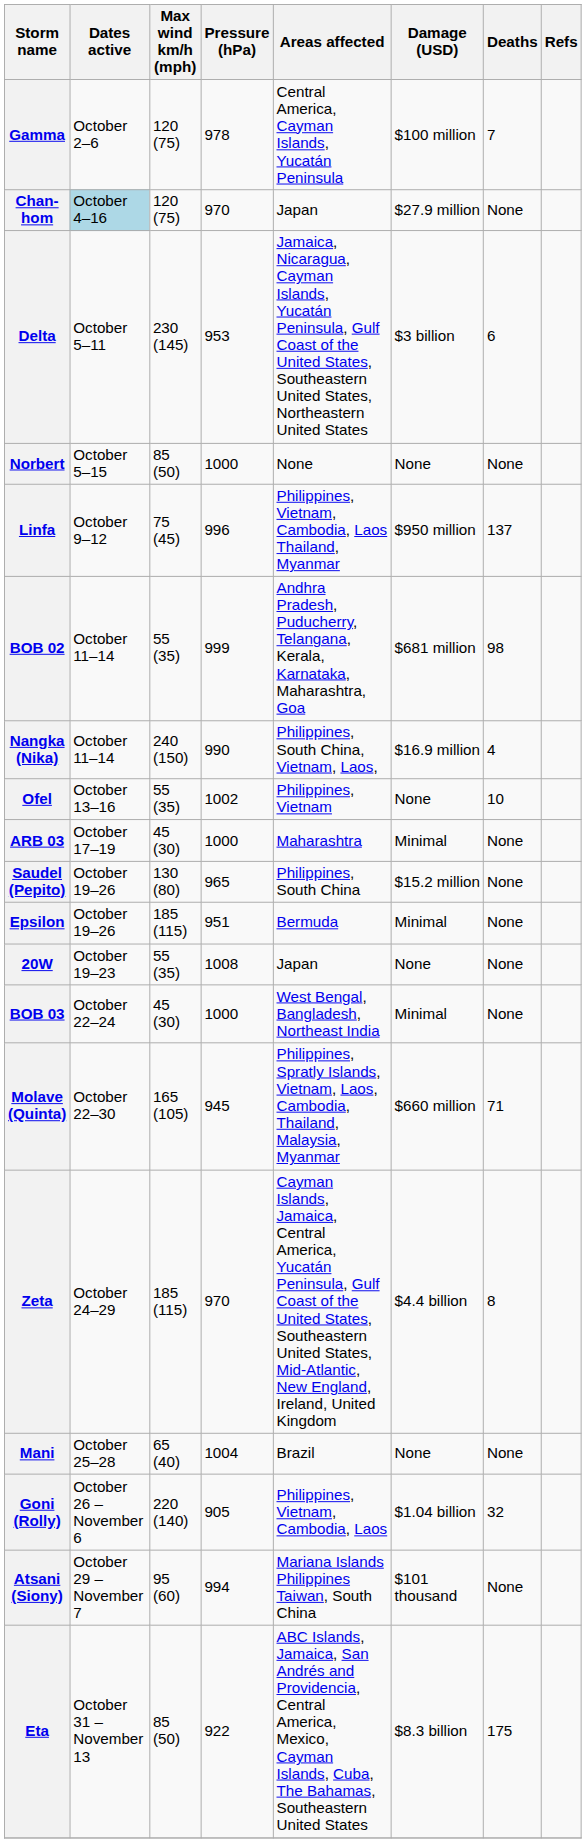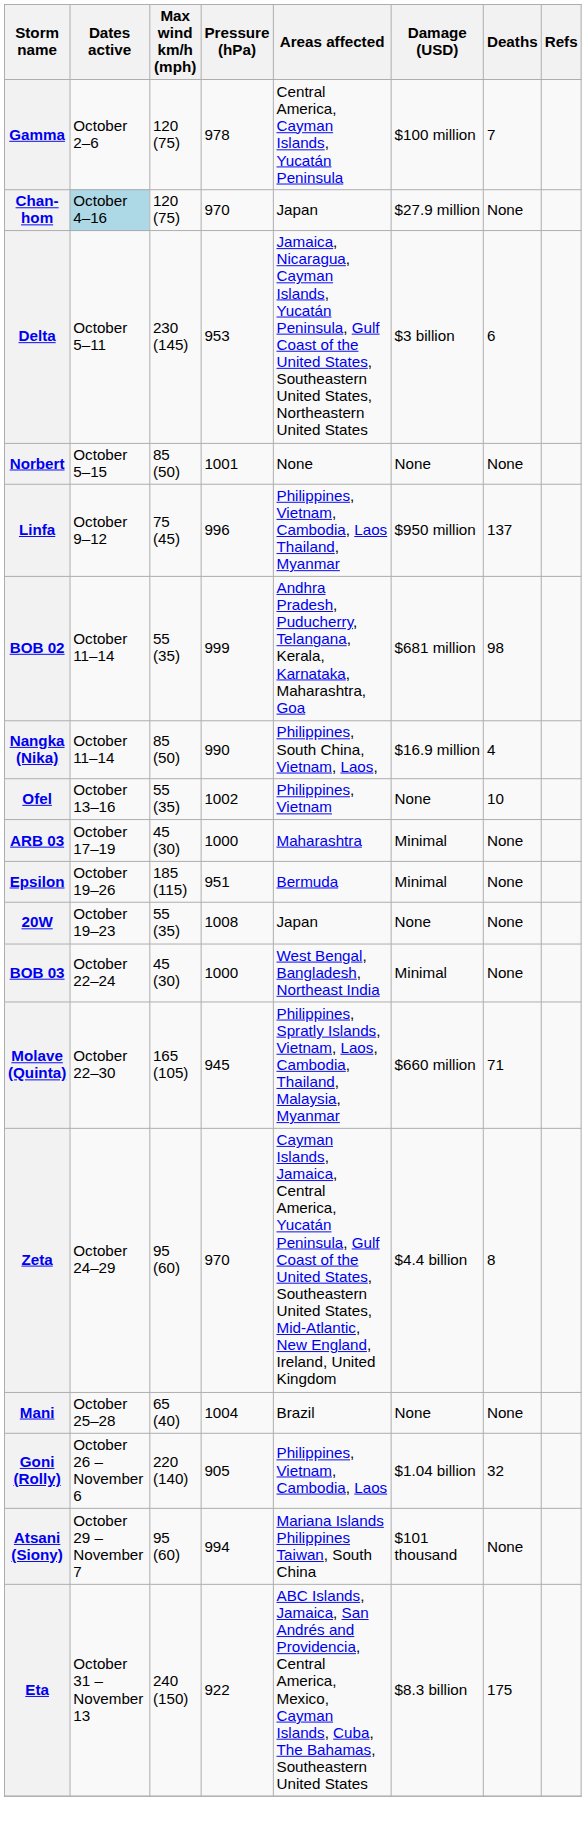 <table class="wikitable sortable">
 <tr>
 <th width="5%">Storm name</th>
 <th width="15%">Dates active</th>
 <th width="10%">Max wind<br>km/h (mph)</th>
 <th width="5%">Pressure<br>(hPa)</th>
 <th width="30%">Areas affected</th>
 <th width="10%">Damage<br>(USD)</th>
 <th width="5%">Deaths</th>
 <th width="5%">Refs</th>
 </tr>
 <tr>
 <th><a href='#'>Gamma</a></th>
 <td>October 2–6</td>
 <td>120 (75)</td>
 <td>978</td>
 <td>Central America, <a href='#'>Cayman Islands</a>, <a href='#'>Yucatán Peninsula</a></td>
 <td>$100 million</td>
 <td>7</td>
 <td></td>
 </tr>
 <tr>
 <th><a href='#'>Chan-hom</a></th>
 <td style="background: lightblue;">October 4–16</td>
 <td>120 (75)</td>
 <td>970</td>
 <td>Japan</td>
 <td>$27.9 million</td>
 <td>None</td>
 <td></td>
 </tr>
 <tr>
 <th><a href='#'>Delta</a></th>
 <td>October 5–11</td>
 <td>230 (145)</td>
 <td>953</td>
 <td><a href='#'>Jamaica</a>, <a href='#'>Nicaragua</a>, <a href='#'>Cayman Islands</a>, <a href='#'>Yucatán Peninsula</a>, <a href='#'>Gulf Coast of the United States</a>, Southeastern United States, Northeastern United States</td>
 <td>$3 billion</td>
 <td>6</td>
 <td></td>
 </tr>
 <tr>
 <th><a href='#'>Norbert</a></th>
 <td>October 5–15</td>
 <td>85 (50)</td>
-<td>1000</td>
+<td>1001</td>
 <td>None</td>
 <td>None</td>
 <td>None</td>
 <td></td>
 </tr>
 <tr>
 <th><a href='#'>Linfa</a></th>
 <td>October 9–12</td>
 <td>75 (45)</td>
 <td>996</td>
 <td><a href='#'>Philippines</a>, <a href='#'>Vietnam</a>, <a href='#'>Cambodia</a>, <a href='#'>Laos</a> <a href='#'>Thailand</a>, <a href='#'>Myanmar</a></td>
 <td>$950 million</td>
 <td>137</td>
 <td></td>
 </tr>
 <tr>
 <th><a href='#'>BOB 02</a></th>
 <td>October 11–14</td>
 <td>55 (35)</td>
 <td>999</td>
 <td><a href='#'>Andhra Pradesh</a>, <a href='#'>Puducherry</a>, <a href='#'>Telangana</a>, Kerala, <a href='#'>Karnataka</a>, Maharashtra, <a href='#'>Goa</a></td>
 <td>$681 million</td>
 <td>98</td>
 <td></td>
 </tr>
 <tr>
 <th><a href='#'>Nangka (Nika)</a></th>
 <td>October 11–14</td>
-<td>240 (150)</td>
+<td>85 (50)</td>
 <td>990</td>
 <td><a href='#'>Philippines</a>, South China, <a href='#'>Vietnam</a>, <a href='#'>Laos</a>,</td>
 <td>$16.9 million</td>
 <td>4</td>
 <td></td>
 </tr>
 <tr>
 <th><a href='#'>Ofel</a></th>
 <td>October 13–16</td>
 <td>55 (35)</td>
 <td>1002</td>
 <td><a href='#'>Philippines</a>, <a href='#'>Vietnam</a></td>
 <td>None</td>
 <td>10</td>
 <td></td>
 </tr>
 <tr>
 <th><a href='#'>ARB 03</a></th>
 <td>October 17–19</td>
 <td>45 (30)</td>
 <td>1000</td>
 <td><a href='#'>Maharashtra</a></td>
 <td>Minimal</td>
-<td>None</td>
-<td></td>
-</tr>
-<tr>
-<th><a href='#'>Saudel (Pepito)</a></th>
-<td>October 19–26</td>
-<td>130 (80)</td>
-<td>965</td>
-<td><a href='#'>Philippines</a>, South China</td>
-<td>$15.2 million</td>
 <td>None</td>
 <td></td>
 </tr>
 <tr>
 <th><a href='#'>Epsilon</a></th>
 <td>October 19–26</td>
 <td>185 (115)</td>
 <td>951</td>
 <td><a href='#'>Bermuda</a></td>
 <td>Minimal</td>
 <td>None</td>
 <td></td>
 </tr>
 <tr>
 <th><a href='#'>20W</a></th>
 <td>October 19–23</td>
 <td>55 (35)</td>
 <td>1008</td>
 <td>Japan</td>
 <td>None</td>
 <td>None</td>
 <td></td>
 </tr>
 <tr>
 <th><a href='#'>BOB 03</a></th>
 <td>October 22–24</td>
 <td>45 (30)</td>
 <td>1000</td>
 <td><a href='#'>West Bengal</a>, <a href='#'>Bangladesh</a>, <a href='#'>Northeast India</a></td>
 <td>Minimal</td>
 <td>None</td>
 <td></td>
 </tr>
 <tr>
 <th><a href='#'>Molave (Quinta)</a></th>
 <td>October 22–30</td>
 <td>165 (105)</td>
 <td>945</td>
 <td><a href='#'>Philippines</a>, <a href='#'>Spratly Islands</a>, <a href='#'>Vietnam</a>, <a href='#'>Laos</a>, <a href='#'>Cambodia</a>, <a href='#'>Thailand</a>, <a href='#'>Malaysia</a>, <a href='#'>Myanmar</a></td>
 <td>$660 million</td>
 <td>71</td>
 <td></td>
 </tr>
 <tr>
 <th><a href='#'>Zeta</a></th>
 <td>October 24–29</td>
-<td>185 (115)</td>
+<td>95 (60)</td>
 <td>970</td>
 <td><a href='#'>Cayman Islands</a>, <a href='#'>Jamaica</a>, Central America, <a href='#'>Yucatán Peninsula</a>, <a href='#'>Gulf Coast of the United States</a>, Southeastern United States, <a href='#'>Mid-Atlantic</a>, <a href='#'>New England</a>, Ireland, United Kingdom</td>
 <td>$4.4 billion</td>
 <td>8</td>
 <td></td>
 </tr>
 <tr>
 <th><a href='#'>Mani</a></th>
 <td>October 25–28</td>
 <td>65 (40)</td>
 <td>1004</td>
 <td>Brazil</td>
 <td>None</td>
 <td>None</td>
 <td></td>
 </tr>
 <tr>
 <th><a href='#'>Goni (Rolly)</a></th>
 <td>October 26 – November 6</td>
 <td>220 (140)</td>
 <td>905</td>
 <td><a href='#'>Philippines</a>, <a href='#'>Vietnam</a>, <a href='#'>Cambodia</a>, <a href='#'>Laos</a></td>
 <td>$1.04 billion</td>
 <td>32</td>
 <td></td>
 </tr>
 <tr>
 <th><a href='#'>Atsani (Siony)</a></th>
 <td>October 29 – November 7</td>
 <td>95 (60)</td>
 <td>994</td>
 <td><a href='#'>Mariana Islands</a> <a href='#'>Philippines</a> <a href='#'>Taiwan</a>, South China</td>
 <td>$101 thousand</td>
 <td>None</td>
 <td></td>
 </tr>
 <tr>
 <th><a href='#'>Eta</a></th>
 <td>October 31 – November 13</td>
-<td>85 (50)</td>
+<td>240 (150)</td>
 <td>922</td>
 <td><a href='#'>ABC Islands</a>, <a href='#'>Jamaica</a>, <a href='#'>San Andrés and Providencia</a>, Central America, Mexico, <a href='#'>Cayman Islands</a>, <a href='#'>Cuba</a>, <a href='#'>The Bahamas</a>, Southeastern United States</td>
 <td>$8.3 billion</td>
 <td>175</td>
 <td></td>
 </tr>
 <tr>
 </tr>
 </table>
